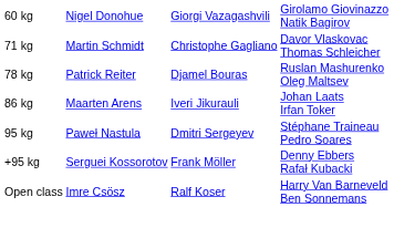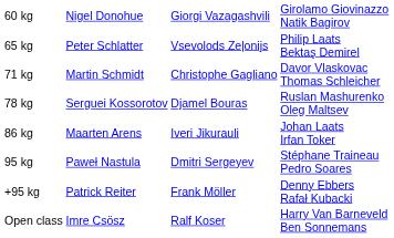 <table>
 <tr>
 <td>60 kg</td>
 <td> <a href='#'>Nigel Donohue</a></td>
 <td> <a href='#'>Giorgi Vazagashvili</a></td>
 <td> <a href='#'>Girolamo Giovinazzo</a> <br>  <a href='#'>Natik Bagirov</a></td>
+</tr>
+<tr>
+<td>65 kg</td>
+<td> <a href='#'>Peter Schlatter</a></td>
+<td> <a href='#'>Vsevolods Zeļonijs</a></td>
+<td> <a href='#'>Philip Laats</a> <br>  <a href='#'>Bektaş Demirel</a></td>
 </tr>
 <tr>
 <td>71 kg</td>
 <td> <a href='#'>Martin Schmidt</a></td>
 <td> <a href='#'>Christophe Gagliano</a></td>
 <td> <a href='#'>Davor Vlaskovac</a> <br>  <a href='#'>Thomas Schleicher</a></td>
 </tr>
 <tr>
 <td>78 kg</td>
-<td> <a href='#'>Patrick Reiter</a></td>
+<td> <a href='#'>Serguei Kossorotov</a></td>
 <td> <a href='#'>Djamel Bouras</a></td>
 <td> <a href='#'>Ruslan Mashurenko</a> <br>  <a href='#'>Oleg Maltsev</a></td>
 </tr>
 <tr>
 <td>86 kg</td>
 <td> <a href='#'>Maarten Arens</a></td>
 <td> <a href='#'>Iveri Jikurauli</a></td>
 <td> <a href='#'>Johan Laats</a> <br>  <a href='#'>Irfan Toker</a></td>
 </tr>
 <tr>
 <td>95 kg</td>
 <td> <a href='#'>Paweł Nastula</a></td>
 <td> <a href='#'>Dmitri Sergeyev</a></td>
 <td> <a href='#'>Stéphane Traineau</a> <br>  <a href='#'>Pedro Soares</a></td>
 </tr>
 <tr>
 <td>+95 kg</td>
-<td> <a href='#'>Serguei Kossorotov</a></td>
+<td> <a href='#'>Patrick Reiter</a></td>
 <td> <a href='#'>Frank Möller</a></td>
 <td> <a href='#'>Denny Ebbers</a> <br>  <a href='#'>Rafał Kubacki</a></td>
 </tr>
 <tr>
 <td>Open class</td>
 <td> <a href='#'>Imre Csösz</a></td>
 <td> <a href='#'>Ralf Koser</a></td>
 <td> <a href='#'>Harry Van Barneveld</a> <br>  <a href='#'>Ben Sonnemans</a></td>
 </tr>
 </table>
